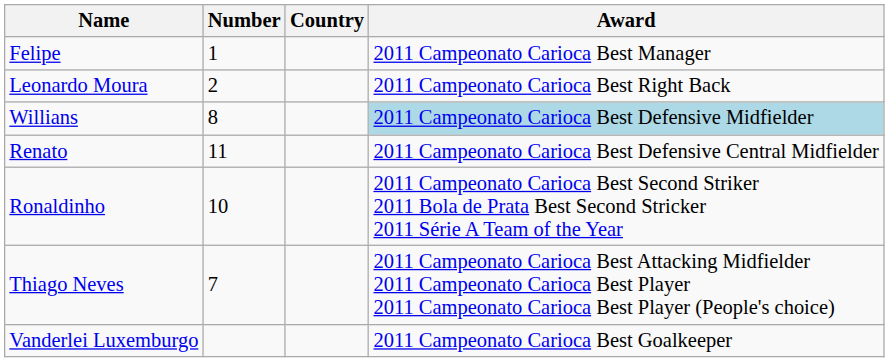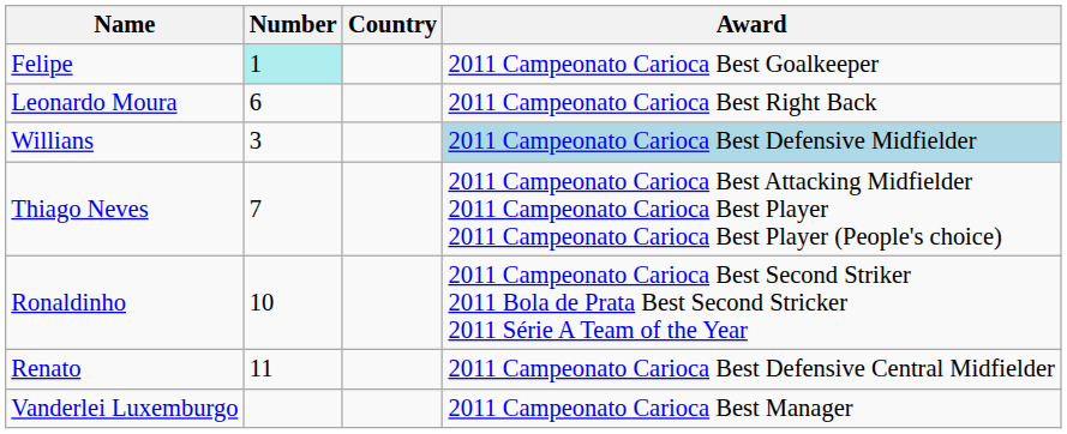 <table class="wikitable">
 <tr>
 <th>Name</th>
 <th>Number</th>
 <th>Country</th>
 <th>Award</th>
 </tr>
 <tr>
 <td><a href='#'>Felipe</a></td>
-<td>1</td>
+<td style="background: paleturquoise;">1</td>
 <td></td>
-<td><a href='#'>2011 Campeonato Carioca</a> Best Manager</td>
+<td><a href='#'>2011 Campeonato Carioca</a> Best Goalkeeper</td>
 </tr>
 <tr>
 <td><a href='#'>Leonardo Moura</a></td>
-<td>2</td>
+<td>6</td>
 <td></td>
 <td><a href='#'>2011 Campeonato Carioca</a> Best Right Back</td>
 </tr>
 <tr>
 <td><a href='#'>Willians</a></td>
-<td>8</td>
+<td>3</td>
 <td></td>
 <td style="background: lightblue;"><a href='#'>2011 Campeonato Carioca</a> Best Defensive Midfielder</td>
+</tr>
+<tr>
+<td><a href='#'>Thiago Neves</a></td>
+<td>7</td>
+<td></td>
+<td><a href='#'>2011 Campeonato Carioca</a> Best Attacking Midfielder <br> <a href='#'>2011 Campeonato Carioca</a> Best Player <br> <a href='#'>2011 Campeonato Carioca</a> Best Player (People's choice)</td>
+</tr>
+<tr>
+<td><a href='#'>Ronaldinho</a></td>
+<td>10</td>
+<td></td>
+<td><a href='#'>2011 Campeonato Carioca</a> Best Second Striker <br> <a href='#'>2011 Bola de Prata</a> Best Second Stricker <br> <a href='#'>2011 Série A Team of the Year</a></td>
 </tr>
 <tr>
 <td><a href='#'>Renato</a></td>
 <td>11</td>
 <td></td>
 <td><a href='#'>2011 Campeonato Carioca</a> Best Defensive Central Midfielder</td>
 </tr>
 <tr>
-<td><a href='#'>Ronaldinho</a></td>
-<td>10</td>
-<td></td>
-<td><a href='#'>2011 Campeonato Carioca</a> Best Second Striker <br> <a href='#'>2011 Bola de Prata</a> Best Second Stricker <br> <a href='#'>2011 Série A Team of the Year</a></td>
-</tr>
-<tr>
-<td><a href='#'>Thiago Neves</a></td>
-<td>7</td>
-<td></td>
-<td><a href='#'>2011 Campeonato Carioca</a> Best Attacking Midfielder <br> <a href='#'>2011 Campeonato Carioca</a> Best Player <br> <a href='#'>2011 Campeonato Carioca</a> Best Player (People's choice)</td>
-</tr>
-<tr>
 <td><a href='#'>Vanderlei Luxemburgo</a></td>
 <td></td>
 <td></td>
-<td><a href='#'>2011 Campeonato Carioca</a> Best Goalkeeper</td>
+<td><a href='#'>2011 Campeonato Carioca</a> Best Manager</td>
 </tr>
 </table>
